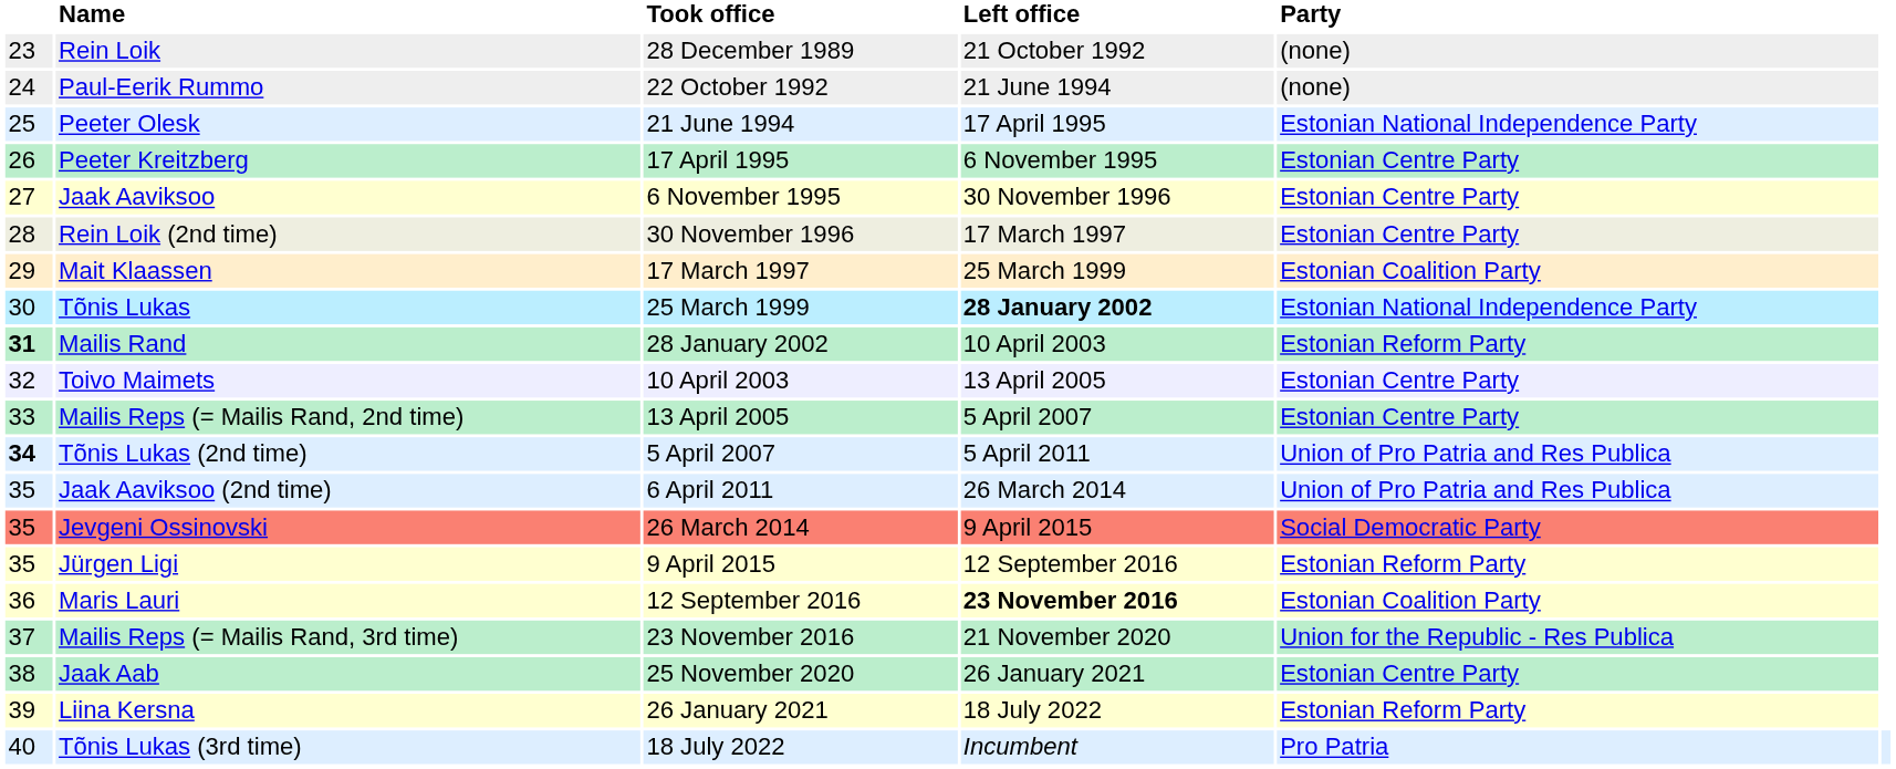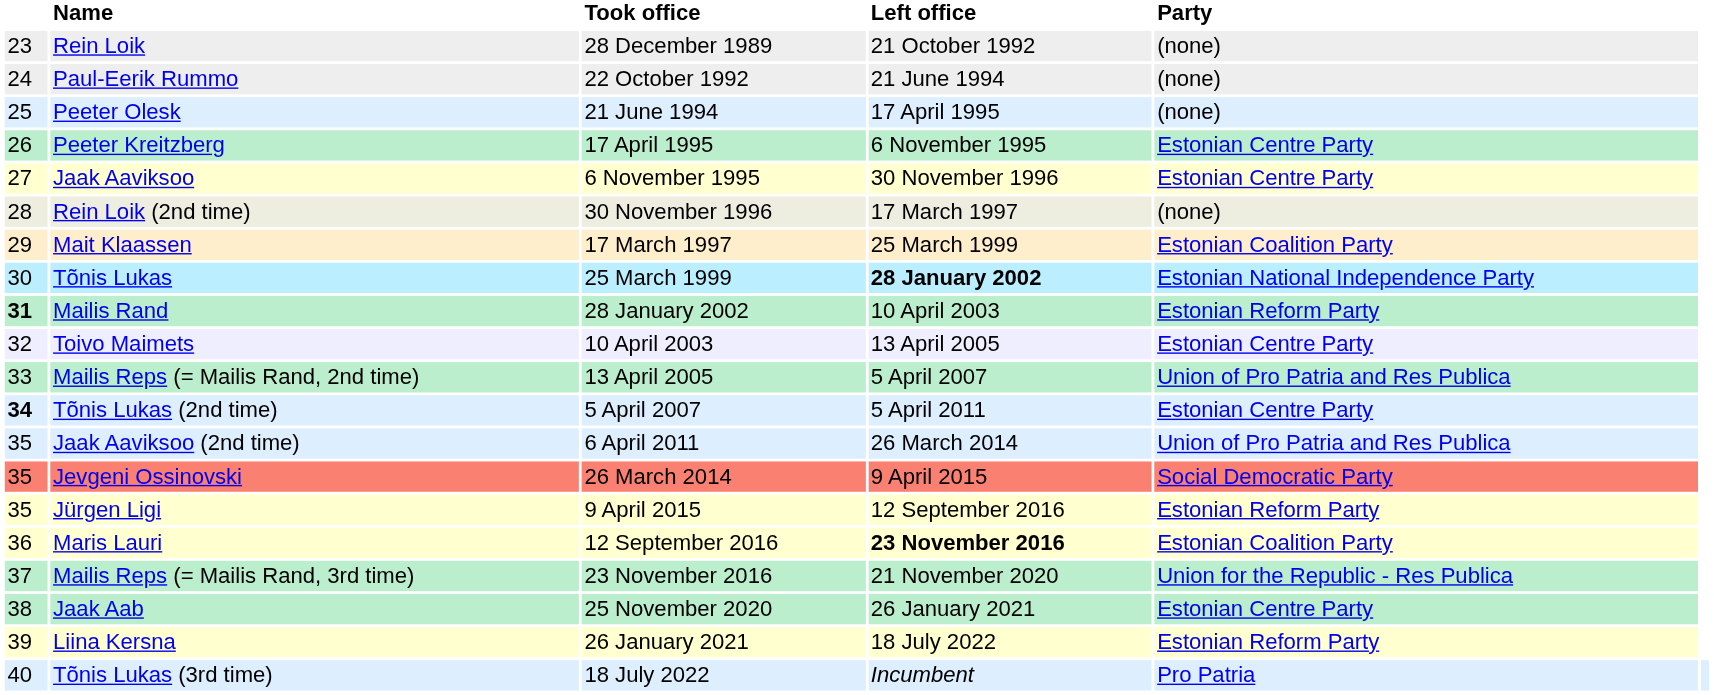 <table border=0 cellpadding=2 cellspacing=2 width=98%>
 <tr>
 <td></td>
 <td><strong>Name</strong></td>
 <td><strong>Took office</strong></td>
 <td><strong>Left office</strong></td>
 <td><strong>Party</strong></td>
 </tr>
 <tr bgcolor=#EEEEEE>
 <td>23</td>
 <td><a href='#'>Rein Loik</a></td>
 <td>28 December 1989</td>
 <td>21 October 1992</td>
 <td>(none)</td>
 </tr>
 <tr bgcolor=#EEEEEE>
 <td>24</td>
 <td><a href='#'>Paul-Eerik Rummo</a></td>
 <td>22 October 1992</td>
 <td>21 June 1994</td>
 <td>(none)</td>
 </tr>
 <tr bgcolor=DDEEFF>
 <td>25</td>
 <td><a href='#'>Peeter Olesk</a></td>
 <td>21 June 1994</td>
 <td>17 April 1995</td>
-<td><a href='#'>Estonian National Independence Party</a></td>
+<td>(none)</td>
 </tr>
 <tr bgcolor=#BBEECC>
 <td>26</td>
 <td><a href='#'>Peeter Kreitzberg</a></td>
 <td>17 April 1995</td>
 <td>6 November 1995</td>
 <td><a href='#'>Estonian Centre Party</a></td>
 </tr>
 <tr bgcolor=#FFFFD0>
 <td>27</td>
 <td><a href='#'>Jaak Aaviksoo</a></td>
 <td>6 November 1995</td>
 <td>30 November 1996</td>
 <td><a href='#'>Estonian Centre Party</a></td>
 </tr>
 <tr bgcolor=#EEEEE>
 <td>28</td>
 <td><a href='#'>Rein Loik</a> (2nd time)</td>
 <td>30 November 1996</td>
 <td>17 March 1997</td>
-<td><a href='#'>Estonian Centre Party</a></td>
+<td>(none)</td>
 </tr>
 <tr bgcolor=#FFEECC>
 <td>29</td>
 <td><a href='#'>Mait Klaassen</a></td>
 <td>17 March 1997</td>
 <td>25 March 1999</td>
 <td><a href='#'>Estonian Coalition Party</a></td>
 </tr>
 <tr bgcolor=#BBEEFF>
 <td>30</td>
 <td><a href='#'>Tõnis Lukas</a></td>
 <td>25 March 1999</td>
 <td><strong>28 January 2002</strong></td>
 <td><a href='#'>Estonian National Independence Party</a></td>
 </tr>
 <tr bgcolor=#BBEECC>
 <td><strong>31</strong></td>
 <td><a href='#'>Mailis Rand</a></td>
 <td>28 January 2002</td>
 <td>10 April 2003</td>
 <td><a href='#'>Estonian Reform Party</a></td>
 </tr>
 <tr bgcolor=#EEEEFF>
 <td>32</td>
 <td><a href='#'>Toivo Maimets</a></td>
 <td>10 April 2003</td>
 <td>13 April 2005</td>
 <td><a href='#'>Estonian Centre Party</a></td>
 </tr>
 <tr bgcolor=#BBEECC>
 <td>33</td>
 <td><a href='#'>Mailis Reps</a> (= Mailis Rand, 2nd time)</td>
 <td>13 April 2005</td>
 <td>5 April 2007</td>
-<td><a href='#'>Estonian Centre Party</a></td>
+<td><a href='#'>Union of Pro Patria and Res Publica</a></td>
 </tr>
 <tr bgcolor=#DDEEFF>
 <td><strong>34</strong></td>
 <td><a href='#'>Tõnis Lukas</a> (2nd time)</td>
 <td>5 April 2007</td>
 <td>5 April 2011</td>
-<td><a href='#'>Union of Pro Patria and Res Publica</a></td>
+<td><a href='#'>Estonian Centre Party</a></td>
 </tr>
 <tr bgcolor=#DDEEFF>
 <td>35</td>
 <td><a href='#'>Jaak Aaviksoo</a> (2nd time)</td>
 <td>6 April 2011</td>
 <td>26 March 2014</td>
 <td><a href='#'>Union of Pro Patria and Res Publica</a></td>
 </tr>
 <tr bgcolor=#FA8072>
 <td>35</td>
 <td><a href='#'>Jevgeni Ossinovski</a></td>
 <td>26 March 2014</td>
 <td>9 April 2015</td>
 <td><a href='#'>Social Democratic Party</a></td>
 </tr>
 <tr bgcolor=#FFFFD0>
 <td>35</td>
 <td><a href='#'>Jürgen Ligi</a></td>
 <td>9 April 2015</td>
 <td>12 September 2016</td>
 <td><a href='#'>Estonian Reform Party</a></td>
 </tr>
 <tr bgcolor=#FFFFD0>
 <td>36</td>
 <td><a href='#'>Maris Lauri</a></td>
 <td>12 September 2016</td>
 <td><strong>23 November 2016</strong></td>
 <td><a href='#'>Estonian Coalition Party</a></td>
 </tr>
 <tr bgcolor=#BBEECC>
 <td>37</td>
 <td><a href='#'>Mailis Reps</a> (= Mailis Rand, 3rd time)</td>
 <td>23 November 2016</td>
 <td>21 November 2020</td>
 <td><a href='#'>Union for the Republic - Res Publica</a></td>
 </tr>
 <tr bgcolor=#BBEECC>
 <td>38</td>
 <td><a href='#'>Jaak Aab</a></td>
 <td>25 November 2020</td>
 <td>26 January 2021</td>
 <td><a href='#'>Estonian Centre Party</a></td>
 </tr>
 <tr bgcolor=#FFFFD0>
 <td>39</td>
 <td><a href='#'>Liina Kersna</a></td>
 <td>26 January 2021</td>
 <td>18 July 2022</td>
 <td><a href='#'>Estonian Reform Party</a></td>
 </tr>
 <tr bgcolor=#DDEEFF>
 <td>40</td>
 <td><a href='#'>Tõnis Lukas</a> (3rd time)</td>
 <td>18 July 2022</td>
 <td><em>Incumbent</em></td>
 <td><a href='#'>Pro Patria</a></td>
 <td></td>
 </tr>
 </table>
